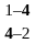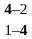 <table style="text-align:center">
 <tr>
 <th width=223></th>
 <th width=100></th>
 <th width=223></th>
 </tr>
 <tr>
+<td align=right><strong></strong></td>
+<td><strong>4</strong>–2</td>
+<td align=left></td>
+</tr>
+<tr>
 <td align=right></td>
 <td>1–<strong>4</strong></td>
 <td align=left><strong></strong></td>
 </tr>
-<tr>
-<td align=right><strong></strong></td>
-<td><strong>4</strong>–2</td>
-<td align=left></td>
-</tr>
 </table>
